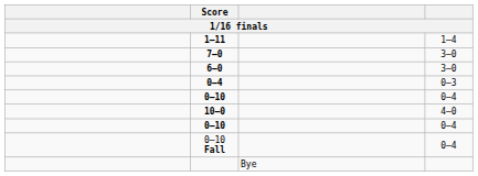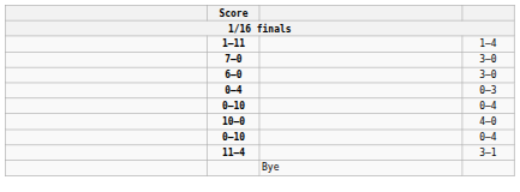 <table class="wikitable" style="text-align: left; ">
 <tr>
 <th align="right" width="270"></th>
 <th width="65">Score</th>
 <th align="left" width="270"></th>
 <th width="65"></th>
 </tr>
 <tr>
 <th colspan=4>1/16 finals</th>
 </tr>
 <tr>
 <td></td>
 <td align="center"><strong>1–11</strong></td>
 <td><strong></strong></td>
 <td align=center>1–4 <strong></strong></td>
 </tr>
 <tr>
 <td><strong></strong></td>
 <td align="center"><strong>7–0</strong></td>
 <td></td>
 <td align=center>3–0 <strong></strong></td>
 </tr>
 <tr>
 <td><strong></strong></td>
 <td align="center"><strong>6–0</strong></td>
 <td></td>
 <td align=center>3–0 <strong></strong></td>
 </tr>
 <tr>
 <td></td>
 <td align="center"><strong>0–4</strong></td>
 <td><strong></strong></td>
 <td align=center>0–3 <strong></strong></td>
 </tr>
 <tr>
 <td></td>
 <td align="center"><strong>0–10</strong></td>
 <td><strong></strong></td>
 <td align=center>0–4 <strong></strong></td>
 </tr>
 <tr>
 <td><strong></strong></td>
 <td align="center"><strong>10–0</strong></td>
 <td></td>
 <td align=center>4–0 <strong></strong></td>
 </tr>
 <tr>
 <td></td>
 <td align="center"><strong>0–10</strong></td>
 <td><strong></strong></td>
 <td align=center>0–4 <strong></strong></td>
 </tr>
 <tr>
+<td><strong></strong></td>
+<td align="center"><strong>11–4</strong></td>
 <td></td>
-<td align="center">0–10 <strong>Fall</strong></td>
-<td><strong></strong></td>
-<td align=center>0–4 <strong></strong></td>
+<td align=center>3–1 <strong></strong></td>
 </tr>
 <tr>
 <td><strong></strong></td>
 <td></td>
 <td>Bye</td>
 <td></td>
 </tr>
 </table>
